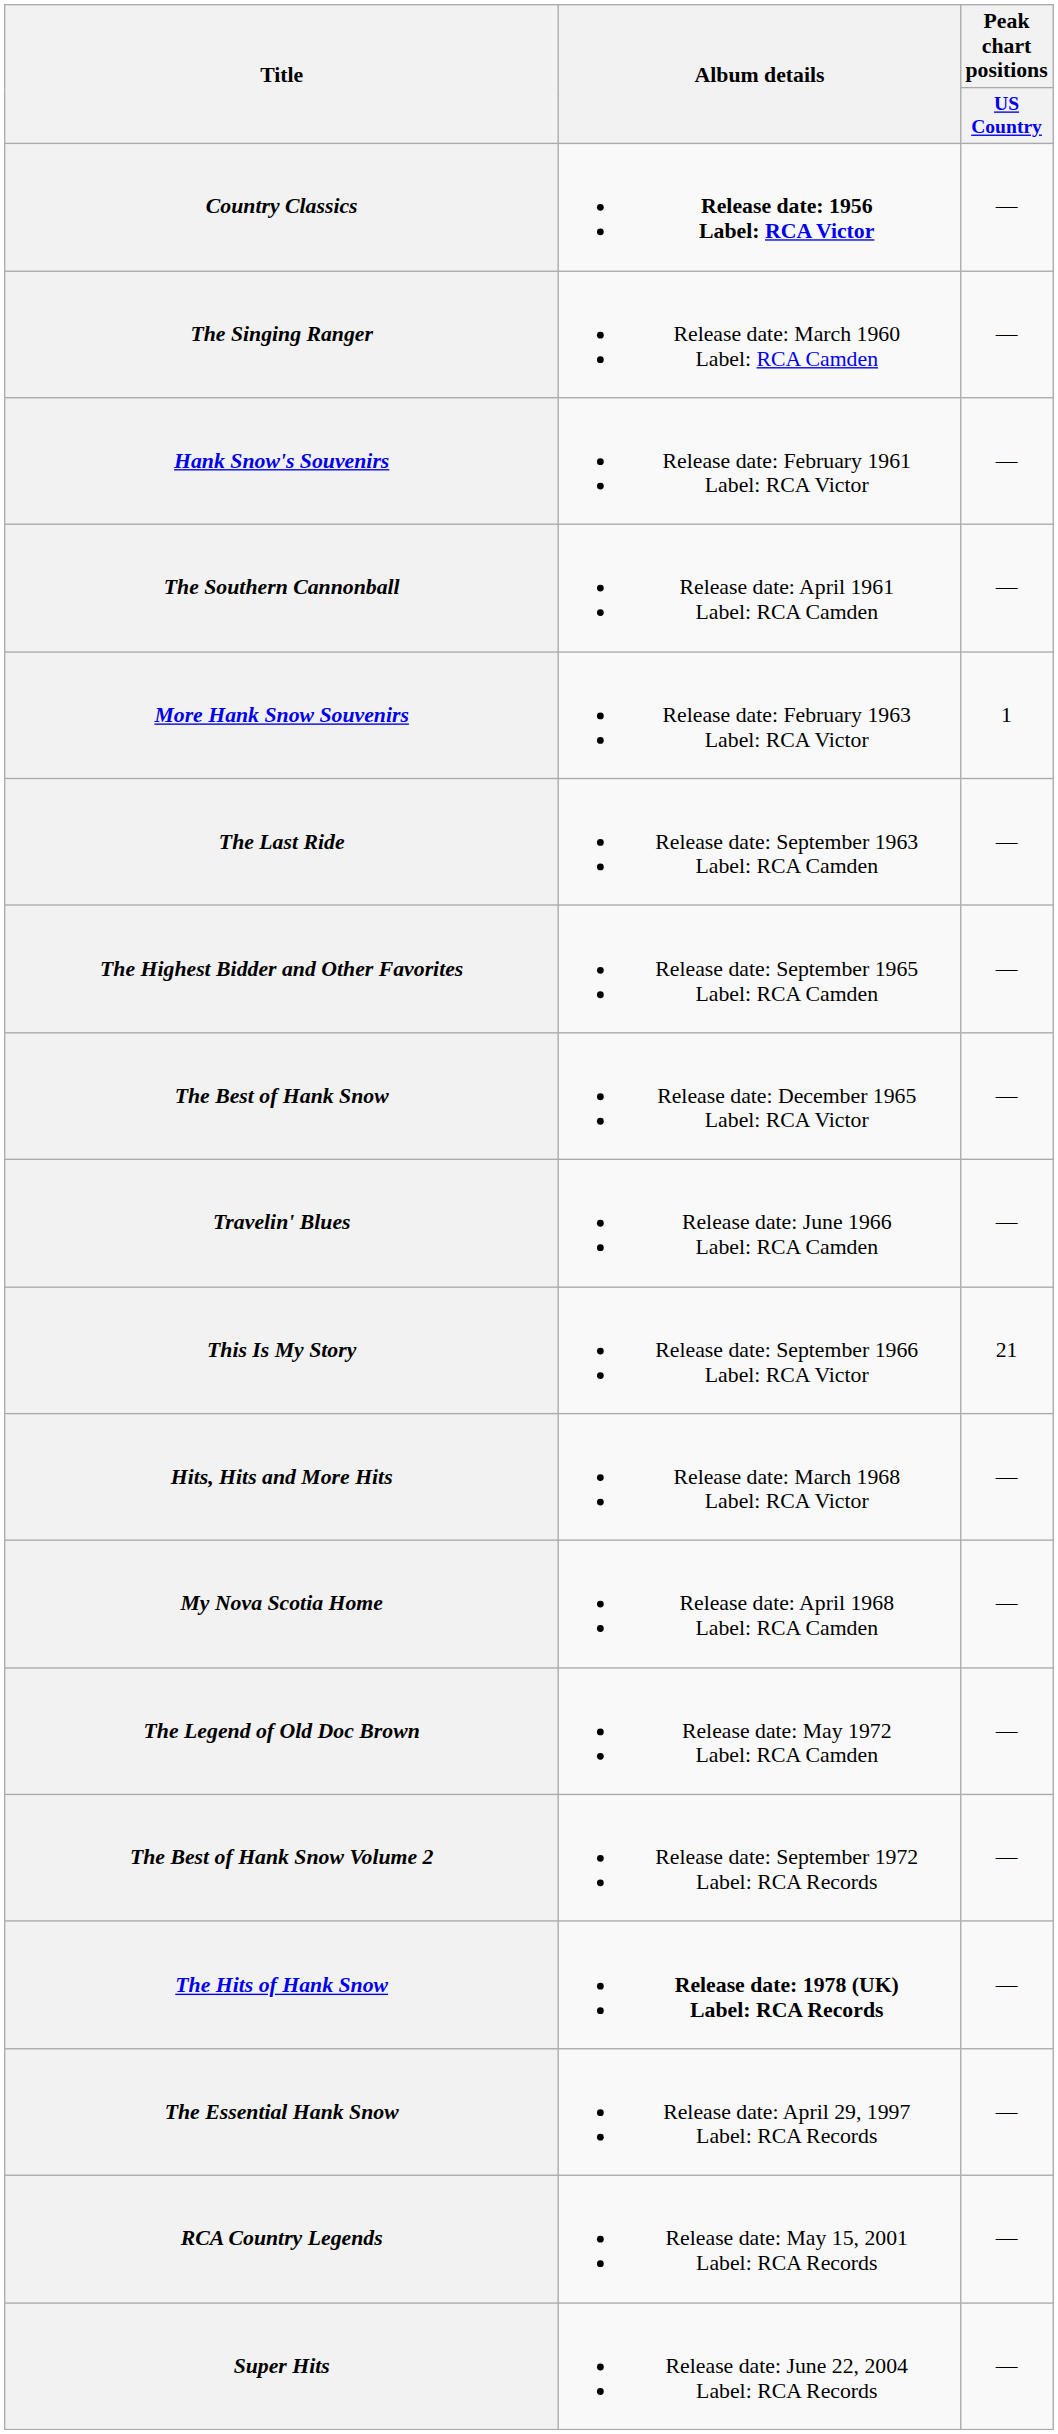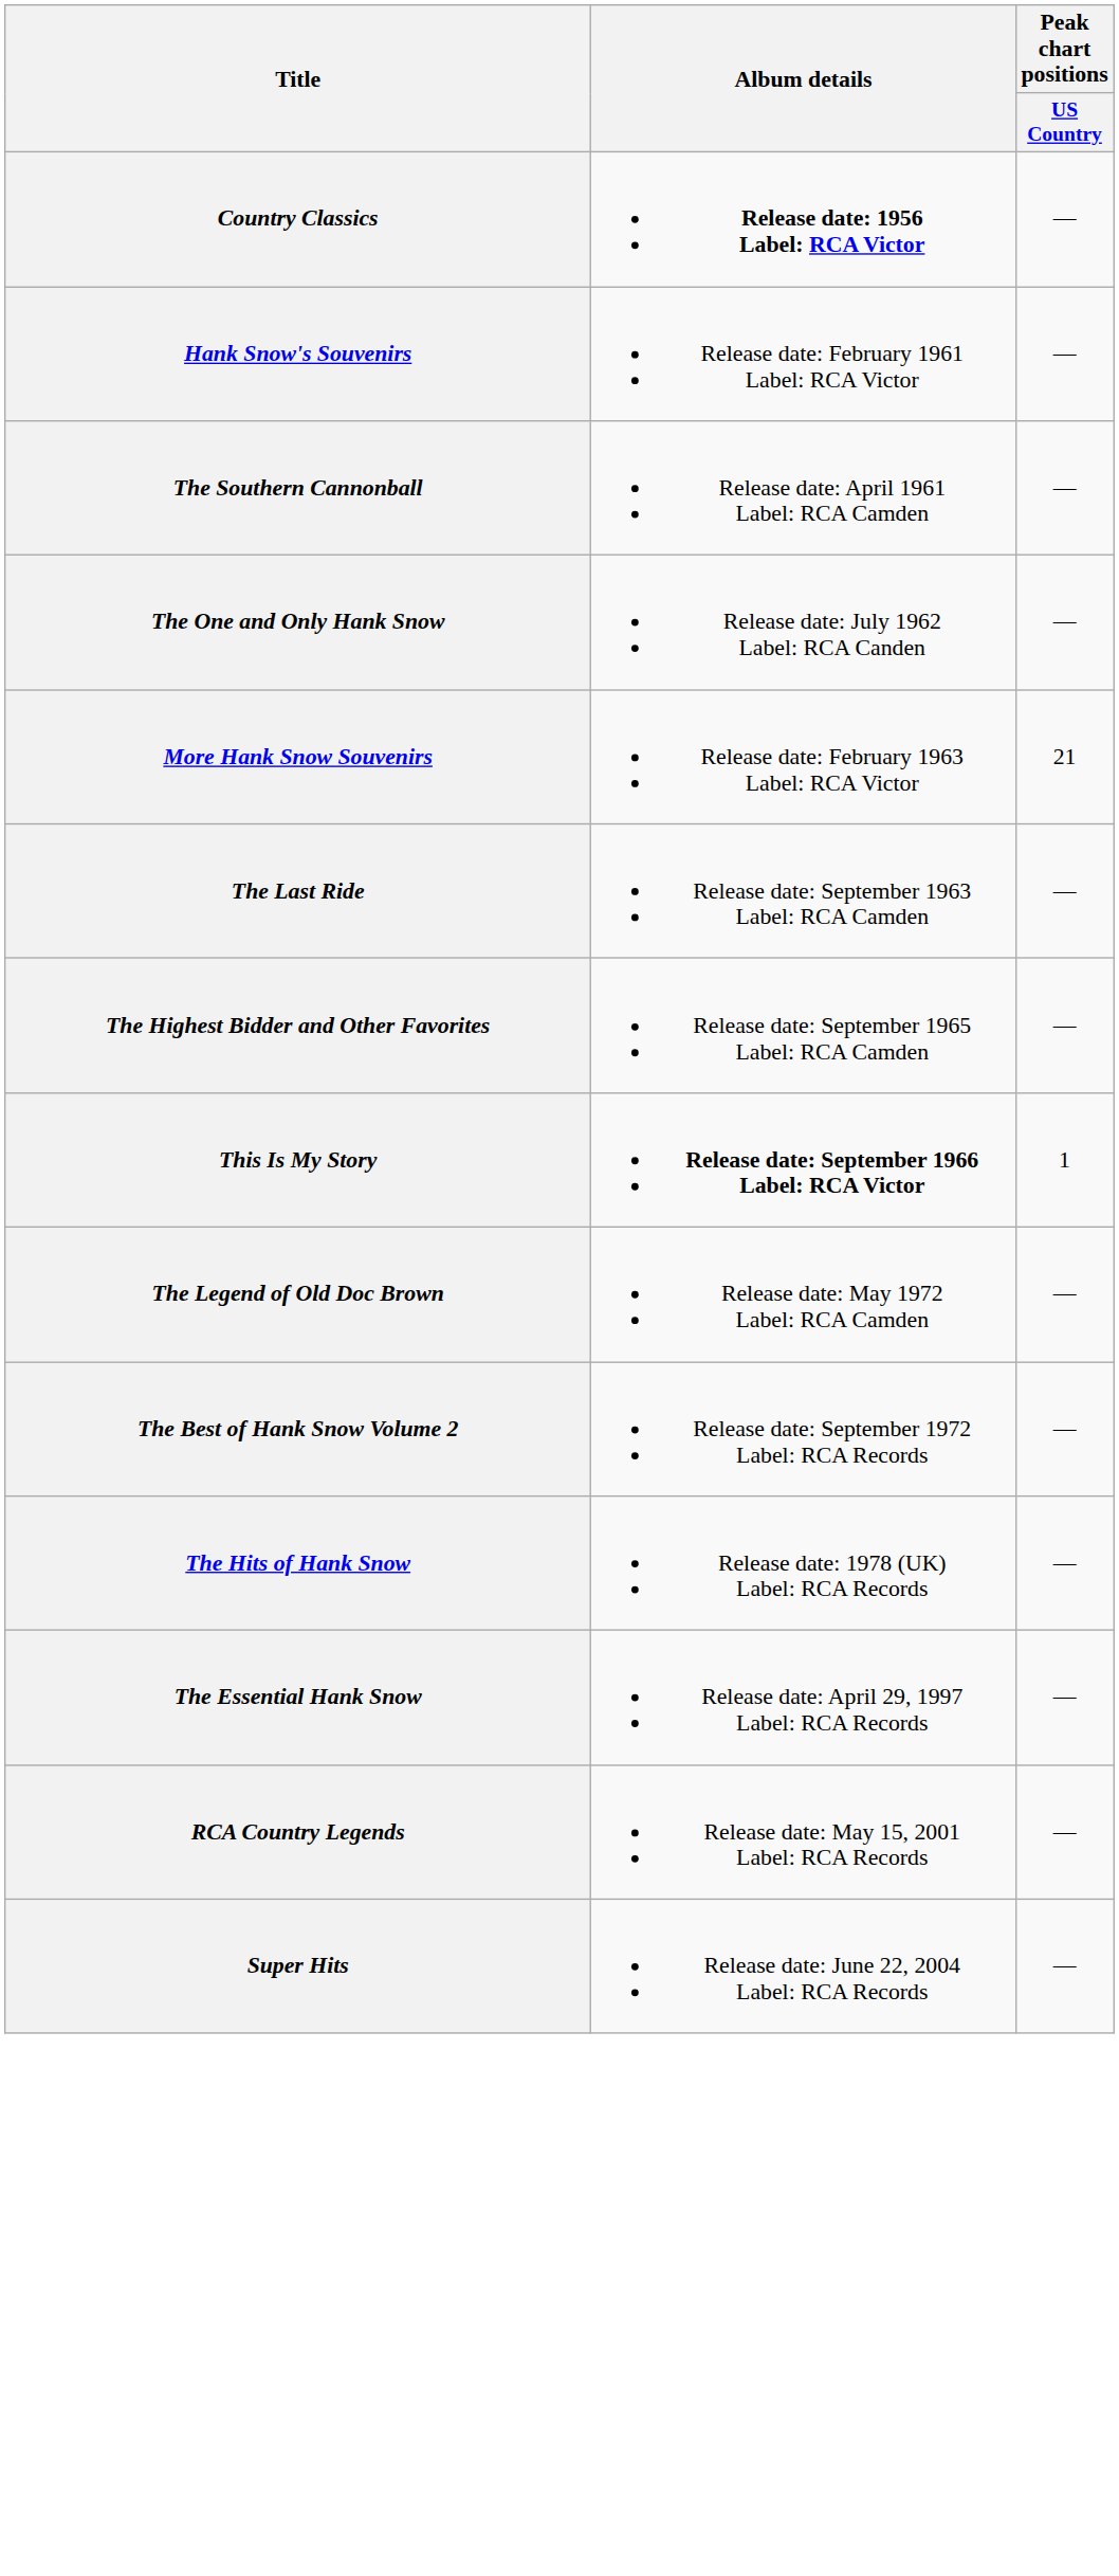 <table class="wikitable plainrowheaders" style="text-align:center;">
 <tr>
 <th rowspan="2" style="width:25em;">Title</th>
 <th rowspan="2" style="width:18em;">Album details</th>
 <th colspan="1">Peak chart<br>positions</th>
 </tr>
 <tr>
 <th style="width:4em;font-size:90%;"><a href='#'>US Country</a></th>
 </tr>
 <tr>
 <th scope="row"><em>Country Classics</em></th>
 <td><strong><br><ul><li>Release date: 1956</li><li>Label: <a href='#'>RCA Victor</a></li></ul></strong></td>
 <td>—</td>
 </tr>
 <tr>
-<th scope="row"><em>The Singing Ranger</em></th>
-<td><br><ul><li>Release date: March 1960</li><li>Label: <a href='#'>RCA Camden</a></li></ul></td>
-<td>—</td>
-</tr>
-<tr>
 <th scope="row"><em><a href='#'>Hank Snow's Souvenirs</a></em></th>
 <td><br><ul><li>Release date: February 1961</li><li>Label: RCA Victor</li></ul></td>
 <td>—</td>
 </tr>
 <tr>
 <th scope="row"><em>The Southern Cannonball</em></th>
 <td><br><ul><li>Release date: April 1961</li><li>Label: RCA Camden</li></ul></td>
 <td>—</td>
 </tr>
 <tr>
+<th scope="row"><em>The One and Only Hank Snow</em></th>
+<td><br><ul><li>Release date: July 1962</li><li>Label: RCA Canden</li></ul></td>
+<td>—</td>
+</tr>
+<tr>
 <th scope="row"><em><a href='#'>More Hank Snow Souvenirs</a></em></th>
 <td><br><ul><li>Release date: February 1963</li><li>Label: RCA Victor</li></ul></td>
-<td>1</td>
+<td>21</td>
 </tr>
 <tr>
 <th scope="row"><em>The Last Ride</em></th>
 <td><br><ul><li>Release date: September 1963</li><li>Label: RCA Camden</li></ul></td>
 <td>—</td>
 </tr>
 <tr>
 <th scope="row"><em>The Highest Bidder and Other Favorites</em></th>
 <td><br><ul><li>Release date: September 1965</li><li>Label: RCA Camden</li></ul></td>
 <td>—</td>
 </tr>
 <tr>
-<th scope="row"><em>The Best of Hank Snow</em></th>
-<td><br><ul><li>Release date: December 1965</li><li>Label: RCA Victor</li></ul></td>
-<td>—</td>
-</tr>
-<tr>
-<th scope="row"><em>Travelin' Blues</em></th>
-<td><br><ul><li>Release date: June 1966</li><li>Label: RCA Camden</li></ul></td>
-<td>—</td>
-</tr>
-<tr>
 <th scope="row"><em>This Is My Story</em></th>
-<td><br><ul><li>Release date: September 1966</li><li>Label: RCA Victor</li></ul></td>
-<td>21</td>
-</tr>
-<tr>
-<th scope="row"><em>Hits, Hits and More Hits</em></th>
-<td><br><ul><li>Release date: March 1968</li><li>Label: RCA Victor</li></ul></td>
-<td>—</td>
-</tr>
-<tr>
-<th scope="row"><em>My Nova Scotia Home</em></th>
-<td><br><ul><li>Release date: April 1968</li><li>Label: RCA Camden</li></ul></td>
-<td>—</td>
+<td><strong><br><ul><li>Release date: September 1966</li><li>Label: RCA Victor</li></ul></strong></td>
+<td>1</td>
 </tr>
 <tr>
 <th scope="row"><em>The Legend of Old Doc Brown</em></th>
 <td><br><ul><li>Release date: May 1972</li><li>Label: RCA Camden</li></ul></td>
 <td>—</td>
 </tr>
 <tr>
 <th scope="row"><em>The Best of Hank Snow Volume 2</em></th>
 <td><br><ul><li>Release date: September 1972</li><li>Label: RCA Records</li></ul></td>
 <td>—</td>
 </tr>
 <tr>
 <th scope="row"><em><a href='#'>The Hits of Hank Snow</a></em></th>
-<td><strong><br><ul><li>Release date: 1978 (UK)</li><li>Label: RCA Records</li></ul></strong></td>
+<td><br><ul><li>Release date: 1978 (UK)</li><li>Label: RCA Records</li></ul></td>
 <td>—</td>
 </tr>
 <tr>
 <th scope="row"><em>The Essential Hank Snow</em></th>
 <td><br><ul><li>Release date: April 29, 1997</li><li>Label: RCA Records</li></ul></td>
 <td>—</td>
 </tr>
 <tr>
 <th scope="row"><em>RCA Country Legends</em></th>
 <td><br><ul><li>Release date: May 15, 2001</li><li>Label: RCA Records</li></ul></td>
 <td>—</td>
 </tr>
 <tr>
 <th scope="row"><em>Super Hits</em></th>
 <td><br><ul><li>Release date: June 22, 2004</li><li>Label: RCA Records</li></ul></td>
 <td>—</td>
 </tr>
 </table>
